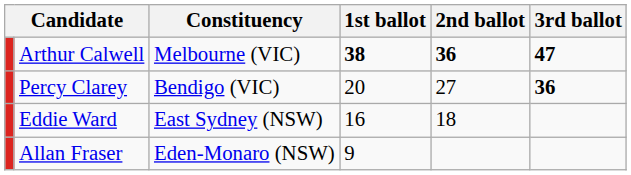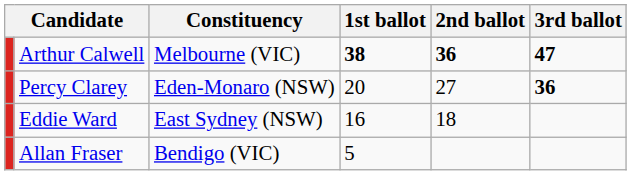 <table class="wikitable">
 <tr>
 <th colspan="2">Candidate</th>
 <th>Constituency</th>
 <th>1st ballot</th>
 <th>2nd ballot</th>
 <th>3rd ballot</th>
 </tr>
 <tr>
 <td style="background:#DC241F"></td>
 <td><a href='#'>Arthur Calwell</a></td>
 <td><a href='#'>Melbourne</a> (VIC)</td>
 <td><strong>38</strong></td>
 <td><strong>36</strong></td>
 <td><strong>47</strong></td>
 </tr>
 <tr>
 <td style="background:#DC241F"></td>
 <td><a href='#'>Percy Clarey</a></td>
-<td><a href='#'>Bendigo</a> (VIC)</td>
+<td><a href='#'>Eden-Monaro</a> (NSW)</td>
 <td>20</td>
 <td>27</td>
 <td><strong>36</strong></td>
 </tr>
 <tr>
 <td style="background:#DC241F"></td>
 <td><a href='#'>Eddie Ward</a></td>
 <td><a href='#'>East Sydney</a> (NSW)</td>
 <td>16</td>
 <td>18</td>
 <td></td>
 </tr>
 <tr>
 <td style="background:#DC241F"></td>
 <td><a href='#'>Allan Fraser</a></td>
-<td><a href='#'>Eden-Monaro</a> (NSW)</td>
-<td>9</td>
+<td><a href='#'>Bendigo</a> (VIC)</td>
+<td>5</td>
 <td></td>
 <td></td>
 </tr>
 </table>
